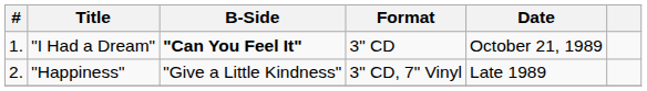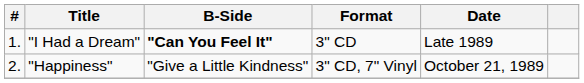 <table class="wikitable">
 <tr>
 <th>#</th>
 <th>Title</th>
 <th>B-Side</th>
 <th>Format</th>
 <th>Date</th>
 <th width="25"></th>
 </tr>
 <tr>
 <td>1.</td>
 <td>"I Had a Dream"</td>
 <td><strong>"Can You Feel It"</strong></td>
 <td>3" CD</td>
-<td>October 21, 1989</td>
+<td>Late 1989</td>
 <td></td>
 </tr>
 <tr>
 <td>2.</td>
 <td>"Happiness"</td>
 <td>"Give a Little Kindness"</td>
 <td>3" CD, 7" Vinyl</td>
-<td>Late 1989</td>
+<td>October 21, 1989</td>
 <td></td>
 </tr>
 <tr>
 </tr>
 </table>
